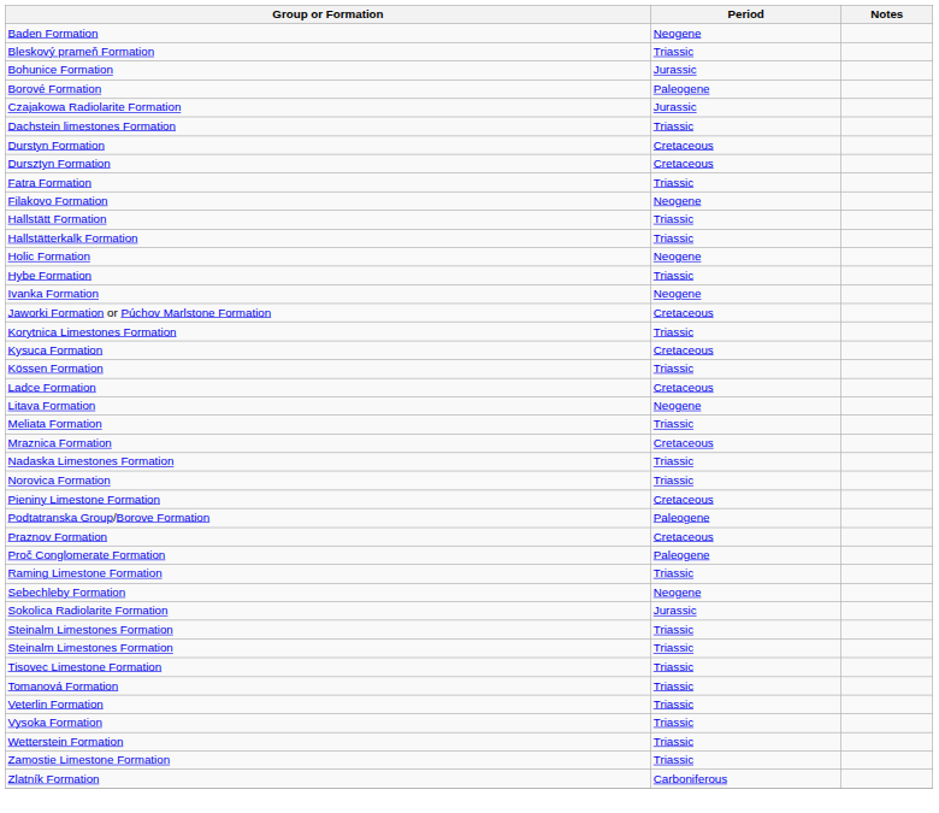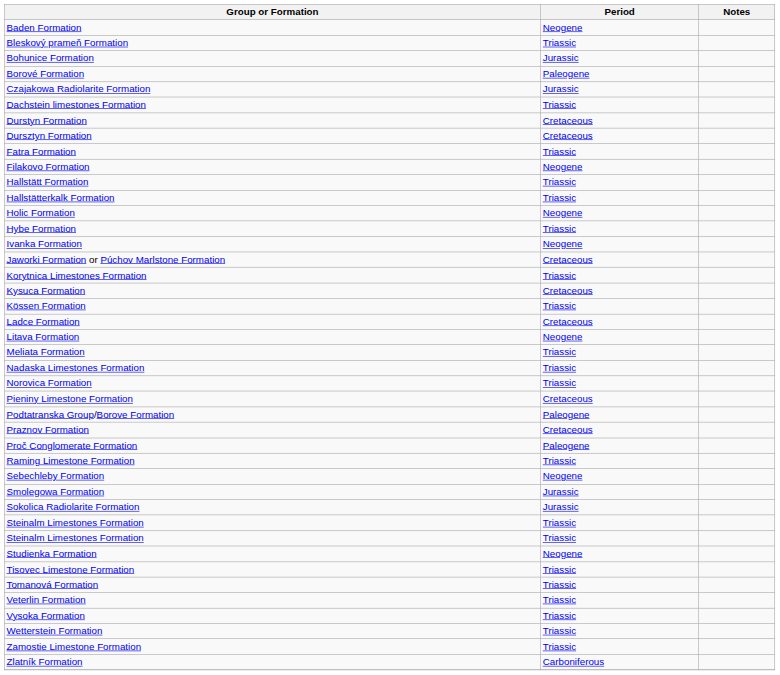 <table class="wikitable sortable" style="width: 100%;">
 <tr>
 <th>Group or Formation</th>
 <th>Period</th>
 <th class="unsortable">Notes</th>
 </tr>
 <tr>
 <td><a href='#'>Baden Formation</a></td>
 <td><a href='#'>Neogene</a></td>
 <td></td>
 </tr>
 <tr>
 <td><a href='#'>Bleskový prameň Formation</a></td>
 <td><a href='#'>Triassic</a></td>
 <td></td>
 </tr>
 <tr>
 <td><a href='#'>Bohunice Formation</a></td>
 <td><a href='#'>Jurassic</a></td>
 <td></td>
 </tr>
 <tr>
 <td><a href='#'>Borové Formation</a></td>
 <td><a href='#'>Paleogene</a></td>
 <td></td>
 </tr>
 <tr>
 <td><a href='#'>Czajakowa Radiolarite Formation</a></td>
 <td><a href='#'>Jurassic</a></td>
 <td></td>
 </tr>
 <tr>
 <td><a href='#'>Dachstein limestones Formation</a></td>
 <td><a href='#'>Triassic</a></td>
 <td></td>
 </tr>
 <tr>
 <td><a href='#'>Durstyn Formation</a></td>
 <td><a href='#'>Cretaceous</a></td>
 <td></td>
 </tr>
 <tr>
 <td><a href='#'>Dursztyn Formation</a></td>
 <td><a href='#'>Cretaceous</a></td>
 <td></td>
 </tr>
 <tr>
 <td><a href='#'>Fatra Formation</a></td>
 <td><a href='#'>Triassic</a></td>
 <td></td>
 </tr>
 <tr>
 <td><a href='#'>Filakovo Formation</a></td>
 <td><a href='#'>Neogene</a></td>
 <td></td>
 </tr>
 <tr>
 <td><a href='#'>Hallstätt Formation</a></td>
 <td><a href='#'>Triassic</a></td>
 <td></td>
 </tr>
 <tr>
 <td><a href='#'>Hallstätterkalk Formation</a></td>
 <td><a href='#'>Triassic</a></td>
 <td></td>
 </tr>
 <tr>
 <td><a href='#'>Holic Formation</a></td>
 <td><a href='#'>Neogene</a></td>
 <td></td>
 </tr>
 <tr>
 <td><a href='#'>Hybe Formation</a></td>
 <td><a href='#'>Triassic</a></td>
 <td></td>
 </tr>
 <tr>
 <td><a href='#'>Ivanka Formation</a></td>
 <td><a href='#'>Neogene</a></td>
 <td></td>
 </tr>
 <tr>
 <td><a href='#'>Jaworki Formation</a> or <a href='#'>Púchov Marlstone Formation</a></td>
 <td><a href='#'>Cretaceous</a></td>
 <td></td>
 </tr>
 <tr>
 <td><a href='#'>Korytnica Limestones Formation</a></td>
 <td><a href='#'>Triassic</a></td>
 <td></td>
 </tr>
 <tr>
 <td><a href='#'>Kysuca Formation</a></td>
 <td><a href='#'>Cretaceous</a></td>
 <td></td>
 </tr>
 <tr>
 <td><a href='#'>Kössen Formation</a></td>
 <td><a href='#'>Triassic</a></td>
 <td></td>
 </tr>
 <tr>
 <td><a href='#'>Ladce Formation</a></td>
 <td><a href='#'>Cretaceous</a></td>
 <td></td>
 </tr>
 <tr>
 <td><a href='#'>Litava Formation</a></td>
 <td><a href='#'>Neogene</a></td>
 <td></td>
 </tr>
 <tr>
 <td><a href='#'>Meliata Formation</a></td>
 <td><a href='#'>Triassic</a></td>
 <td></td>
 </tr>
 <tr>
-<td><a href='#'>Mraznica Formation</a></td>
-<td><a href='#'>Cretaceous</a></td>
-<td></td>
-</tr>
-<tr>
 <td><a href='#'>Nadaska Limestones Formation</a></td>
 <td><a href='#'>Triassic</a></td>
 <td></td>
 </tr>
 <tr>
 <td><a href='#'>Norovica Formation</a></td>
 <td><a href='#'>Triassic</a></td>
 <td></td>
 </tr>
 <tr>
 <td><a href='#'>Pieniny Limestone Formation</a></td>
 <td><a href='#'>Cretaceous</a></td>
 <td></td>
 </tr>
 <tr>
 <td><a href='#'>Podtatranska Group</a>/<a href='#'>Borove Formation</a></td>
 <td><a href='#'>Paleogene</a></td>
 <td></td>
 </tr>
 <tr>
 <td><a href='#'>Praznov Formation</a></td>
 <td><a href='#'>Cretaceous</a></td>
 <td></td>
 </tr>
 <tr>
 <td><a href='#'>Proč Conglomerate Formation</a></td>
 <td><a href='#'>Paleogene</a></td>
 <td></td>
 </tr>
 <tr>
 <td><a href='#'>Raming Limestone Formation</a></td>
 <td><a href='#'>Triassic</a></td>
 <td></td>
 </tr>
 <tr>
 <td><a href='#'>Sebechleby Formation</a></td>
 <td><a href='#'>Neogene</a></td>
 <td></td>
 </tr>
 <tr>
+<td><a href='#'>Smolegowa Formation</a></td>
+<td><a href='#'>Jurassic</a></td>
+<td></td>
+</tr>
+<tr>
 <td><a href='#'>Sokolica Radiolarite Formation</a></td>
 <td><a href='#'>Jurassic</a></td>
 <td></td>
 </tr>
 <tr>
 <td><a href='#'>Steinalm Limestones Formation</a></td>
 <td><a href='#'>Triassic</a></td>
 <td></td>
 </tr>
 <tr>
 <td><a href='#'>Steinalm Limestones Formation</a></td>
 <td><a href='#'>Triassic</a></td>
+<td></td>
+</tr>
+<tr>
+<td><a href='#'>Studienka Formation</a></td>
+<td><a href='#'>Neogene</a></td>
 <td></td>
 </tr>
 <tr>
 <td><a href='#'>Tisovec Limestone Formation</a></td>
 <td><a href='#'>Triassic</a></td>
 <td></td>
 </tr>
 <tr>
 <td><a href='#'>Tomanová Formation</a></td>
 <td><a href='#'>Triassic</a></td>
 <td></td>
 </tr>
 <tr>
 <td><a href='#'>Veterlin Formation</a></td>
 <td><a href='#'>Triassic</a></td>
 <td></td>
 </tr>
 <tr>
 <td><a href='#'>Vysoka Formation</a></td>
 <td><a href='#'>Triassic</a></td>
 <td></td>
 </tr>
 <tr>
 <td><a href='#'>Wetterstein Formation</a></td>
 <td><a href='#'>Triassic</a></td>
 <td></td>
 </tr>
 <tr>
 <td><a href='#'>Zamostie Limestone Formation</a></td>
 <td><a href='#'>Triassic</a></td>
 <td></td>
 </tr>
 <tr>
 <td><a href='#'>Zlatník Formation</a></td>
 <td><a href='#'>Carboniferous</a></td>
 <td></td>
 </tr>
 <tr>
 </tr>
 </table>
